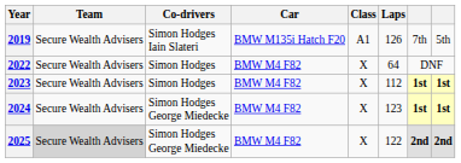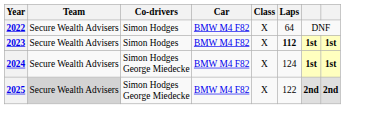 <table class="wikitable" style="font-size:90%; text-align:center">
 <tr>
 <th>Year</th>
 <th>Team</th>
 <th>Co-drivers</th>
 <th>Car</th>
 <th>Class</th>
 <th>Laps</th>
 <th></th>
 <th></th>
-</tr>
-<tr>
-<th><a href='#'>2019</a></th>
-<td align="left"> Secure Wealth Advisers</td>
-<td align="left"> Simon Hodges<br> Iain Slateri</td>
-<td align="left"><a href='#'>BMW M135i Hatch F20</a></td>
-<td>A1</td>
-<td align=center>126</td>
-<td>7th</td>
-<td>5th</td>
 </tr>
 <tr>
 <th><a href='#'>2022</a></th>
 <td align="left"> Secure Wealth Advisers</td>
 <td align="left"> Simon Hodges</td>
 <td align="left"><a href='#'>BMW M4 F82</a></td>
 <td>X</td>
 <td align=center>64</td>
 <td align=center colspan=2>DNF</td>
 </tr>
 <tr>
 <th><a href='#'>2023</a></th>
 <td align="left"> Secure Wealth Advisers</td>
 <td align="left"> Simon Hodges</td>
 <td align="left"><a href='#'>BMW M4 F82</a></td>
 <td>X</td>
-<td align=center>112</td>
+<td align=center><strong>112</strong></td>
 <td style=background:#FFFFBF><strong>1st</strong></td>
 <td style=background:#FFFFBF><strong>1st</strong></td>
 </tr>
 <tr>
 <th><a href='#'>2024</a></th>
 <td align="left"> Secure Wealth Advisers</td>
 <td align="left"> Simon Hodges<br> George Miedecke</td>
 <td align="left"><a href='#'>BMW M4 F82</a></td>
 <td>X</td>
-<td align=center>123</td>
+<td align=center>124</td>
 <td style=background:#FFFFBF><strong>1st</strong></td>
 <td style=background:#FFFFBF><strong>1st</strong></td>
 </tr>
 <tr>
 <th><a href='#'>2025</a></th>
 <td align="left" style="background: lightgrey;"> Secure Wealth Advisers</td>
 <td align="left"> Simon Hodges<br> George Miedecke</td>
 <td align="left"><a href='#'>BMW M4 F82</a></td>
 <td>X</td>
 <td align=center>122</td>
 <td style=background:#dfdfdf><strong>2nd</strong></td>
 <td style=background:#dfdfdf><strong>2nd</strong></td>
 </tr>
 </table>
